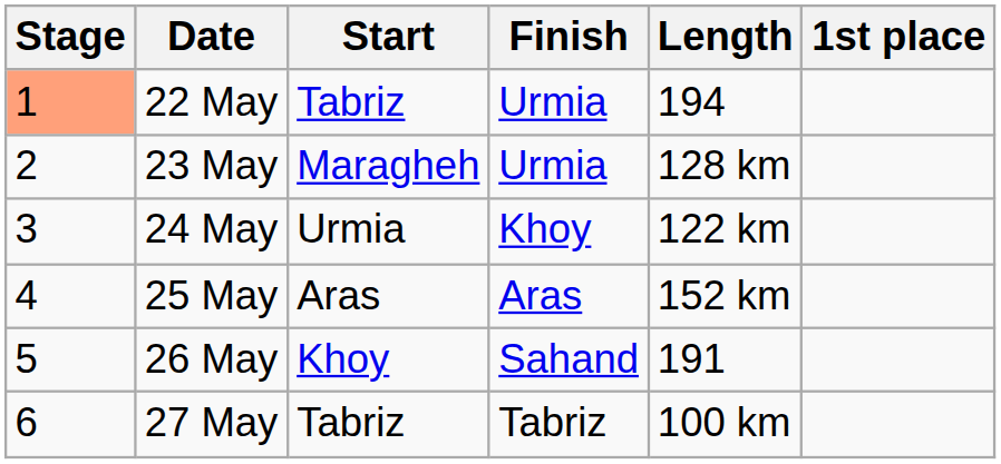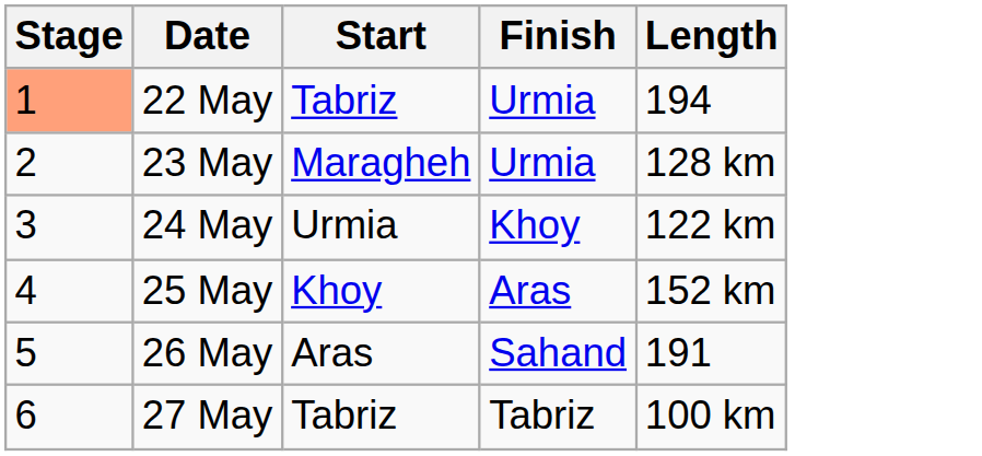 <table class="wikitable">
 <tr>
 <th>Stage</th>
 <th>Date</th>
 <th>Start</th>
 <th>Finish</th>
 <th>Length</th>
-<th>1st place</th>
 </tr>
 <tr>
 <td style="background: lightsalmon;">1</td>
 <td>22 May</td>
 <td><a href='#'>Tabriz</a></td>
 <td><a href='#'>Urmia</a></td>
 <td>194</td>
-<td></td>
 </tr>
 <tr>
 <td>2</td>
 <td>23 May</td>
 <td><a href='#'>Maragheh</a></td>
 <td><a href='#'>Urmia</a></td>
 <td>128 km</td>
-<td></td>
 </tr>
 <tr>
 <td>3</td>
 <td>24 May</td>
 <td>Urmia</td>
 <td><a href='#'>Khoy</a></td>
 <td>122 km</td>
-<td></td>
 </tr>
 <tr>
 <td>4</td>
 <td>25 May</td>
-<td>Aras</td>
+<td><a href='#'>Khoy</a></td>
 <td><a href='#'>Aras</a></td>
 <td>152 km</td>
-<td></td>
 </tr>
 <tr>
 <td>5</td>
 <td>26 May</td>
-<td><a href='#'>Khoy</a></td>
+<td>Aras</td>
 <td><a href='#'>Sahand</a></td>
 <td>191</td>
-<td></td>
 </tr>
 <tr>
 <td>6</td>
 <td>27 May</td>
 <td>Tabriz</td>
 <td>Tabriz</td>
 <td>100 km</td>
-<td></td>
 </tr>
 </table>
